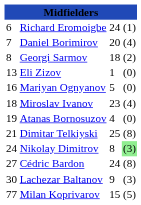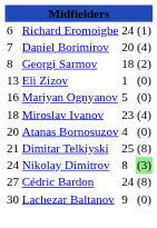 <table class="toccolours" border="0" cellpadding="2" cellspacing="0" align="left" style="margin:0.5em;">
 <tr>
 <th colspan="4" align="center" bgcolor="#2049B7"><span>Midfielders</span></th>
 </tr>
 <tr>
 <td>6</td>
 <td> <a href='#'>Richard Eromoigbe</a></td>
 <td>24</td>
 <td>(1)</td>
 </tr>
 <tr>
 <td>7</td>
 <td> <a href='#'>Daniel Borimirov</a></td>
 <td>20</td>
 <td>(4)</td>
 </tr>
 <tr>
 <td>8</td>
 <td> <a href='#'>Georgi Sarmov</a></td>
 <td>18</td>
 <td>(2)</td>
 </tr>
 <tr>
 <td>13</td>
 <td> <a href='#'>Eli Zizov</a></td>
 <td>1</td>
 <td>(0)</td>
 </tr>
 <tr>
 <td>16</td>
 <td> <a href='#'>Mariyan Ognyanov</a></td>
 <td>5</td>
 <td>(0)</td>
 </tr>
 <tr>
 <td>18</td>
 <td> <a href='#'>Miroslav Ivanov</a></td>
 <td>23</td>
 <td>(4)</td>
 </tr>
 <tr>
-<td>19</td>
+<td>20</td>
 <td> <a href='#'>Atanas Bornosuzov</a></td>
 <td>4</td>
 <td>(0)</td>
 </tr>
 <tr>
 <td>21</td>
 <td> <a href='#'>Dimitar Telkiyski</a></td>
 <td>25</td>
 <td>(8)</td>
 </tr>
 <tr>
 <td>24</td>
 <td> <a href='#'>Nikolay Dimitrov</a></td>
 <td>8</td>
 <td style="background: lightgreen;">(3)</td>
 </tr>
 <tr>
 <td>27</td>
 <td> <a href='#'>Cédric Bardon</a></td>
 <td>24</td>
 <td>(8)</td>
 </tr>
 <tr>
 <td>30</td>
 <td> <a href='#'>Lachezar Baltanov</a></td>
 <td>9</td>
-<td>(3)</td>
-</tr>
-<tr>
-<td>77</td>
-<td> <a href='#'>Milan Koprivarov</a></td>
-<td>15</td>
-<td>(5)</td>
+<td>(0)</td>
 </tr>
 <tr>
 </tr>
 </table>
